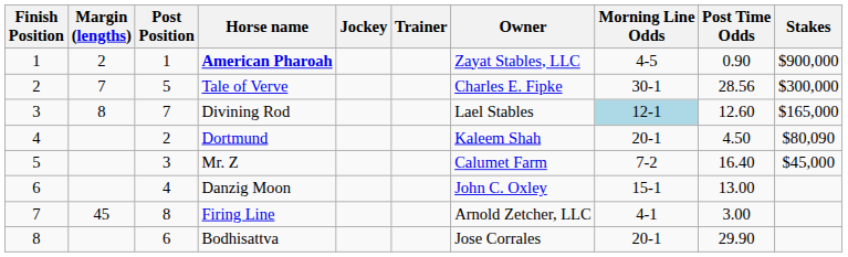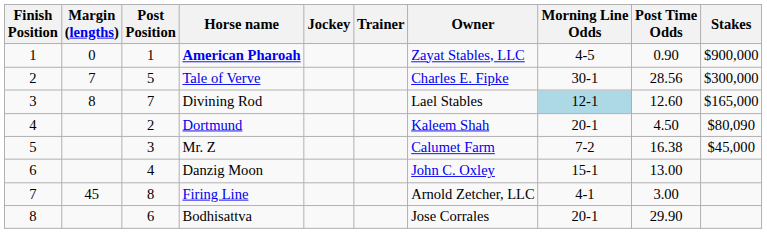 <table class="wikitable sortable">
 <tr>
 <th>Finish<br>Position</th>
 <th>Margin<br> <span>(<a href='#'>lengths</a>)</span></th>
 <th>Post<br>Position</th>
 <th>Horse name</th>
 <th>Jockey</th>
 <th>Trainer</th>
 <th>Owner</th>
 <th>Morning Line<br>Odds</th>
 <th>Post Time<br>Odds</th>
 <th>Stakes</th>
 </tr>
 <tr>
 <td align=center>1</td>
-<td align=center>2</td>
+<td align=center>0</td>
 <td align=center>1</td>
 <td><strong><a href='#'>American Pharoah</a></strong></td>
 <td></td>
 <td></td>
 <td><a href='#'>Zayat Stables, LLC</a></td>
 <td align=center>4-5</td>
 <td align=center>0.90</td>
 <td align=center>$900,000</td>
 </tr>
 <tr>
 <td align=center>2</td>
 <td align=center>7</td>
 <td align=center>5</td>
 <td><a href='#'>Tale of Verve</a></td>
 <td></td>
 <td></td>
 <td><a href='#'>Charles E. Fipke</a></td>
 <td align=center>30-1</td>
 <td align=center>28.56</td>
 <td align=center>$300,000</td>
 </tr>
 <tr>
 <td align=center>3</td>
 <td align=center>8</td>
 <td align=center>7</td>
 <td>Divining Rod</td>
 <td></td>
 <td></td>
 <td>Lael Stables</td>
 <td align=center style="background: lightblue;">12-1</td>
 <td align=center>12.60</td>
 <td align=center>$165,000</td>
 </tr>
 <tr>
 <td align=center>4</td>
 <td align=center></td>
 <td align=center>2</td>
 <td><a href='#'>Dortmund</a></td>
 <td></td>
 <td></td>
 <td><a href='#'>Kaleem Shah</a></td>
 <td align=center>20-1</td>
 <td align=center>4.50</td>
 <td align=center>$80,090</td>
 </tr>
 <tr>
 <td align=center>5</td>
 <td align=center></td>
 <td align=center>3</td>
 <td>Mr. Z</td>
 <td></td>
 <td></td>
 <td><a href='#'>Calumet Farm</a></td>
 <td align=center>7-2</td>
-<td align=center>16.40</td>
+<td align=center>16.38</td>
 <td align=center>$45,000</td>
 </tr>
 <tr>
 <td align=center>6</td>
 <td align=center></td>
 <td align=center>4</td>
 <td>Danzig Moon</td>
 <td></td>
 <td></td>
 <td><a href='#'>John C. Oxley</a></td>
 <td align=center>15-1</td>
 <td align=center>13.00</td>
 <td align=center></td>
 </tr>
 <tr>
 <td align=center>7</td>
 <td align=center>45</td>
 <td align=center>8</td>
 <td><a href='#'>Firing Line</a></td>
 <td></td>
 <td></td>
 <td>Arnold Zetcher, LLC</td>
 <td align=center>4-1</td>
 <td align=center>3.00</td>
 <td align=center></td>
 </tr>
 <tr>
 <td align=center>8</td>
 <td align=center></td>
 <td align=center>6</td>
 <td>Bodhisattva</td>
 <td></td>
 <td></td>
 <td>Jose Corrales</td>
 <td align=center>20-1</td>
 <td align=center>29.90</td>
 <td align=center></td>
 </tr>
 </table>
